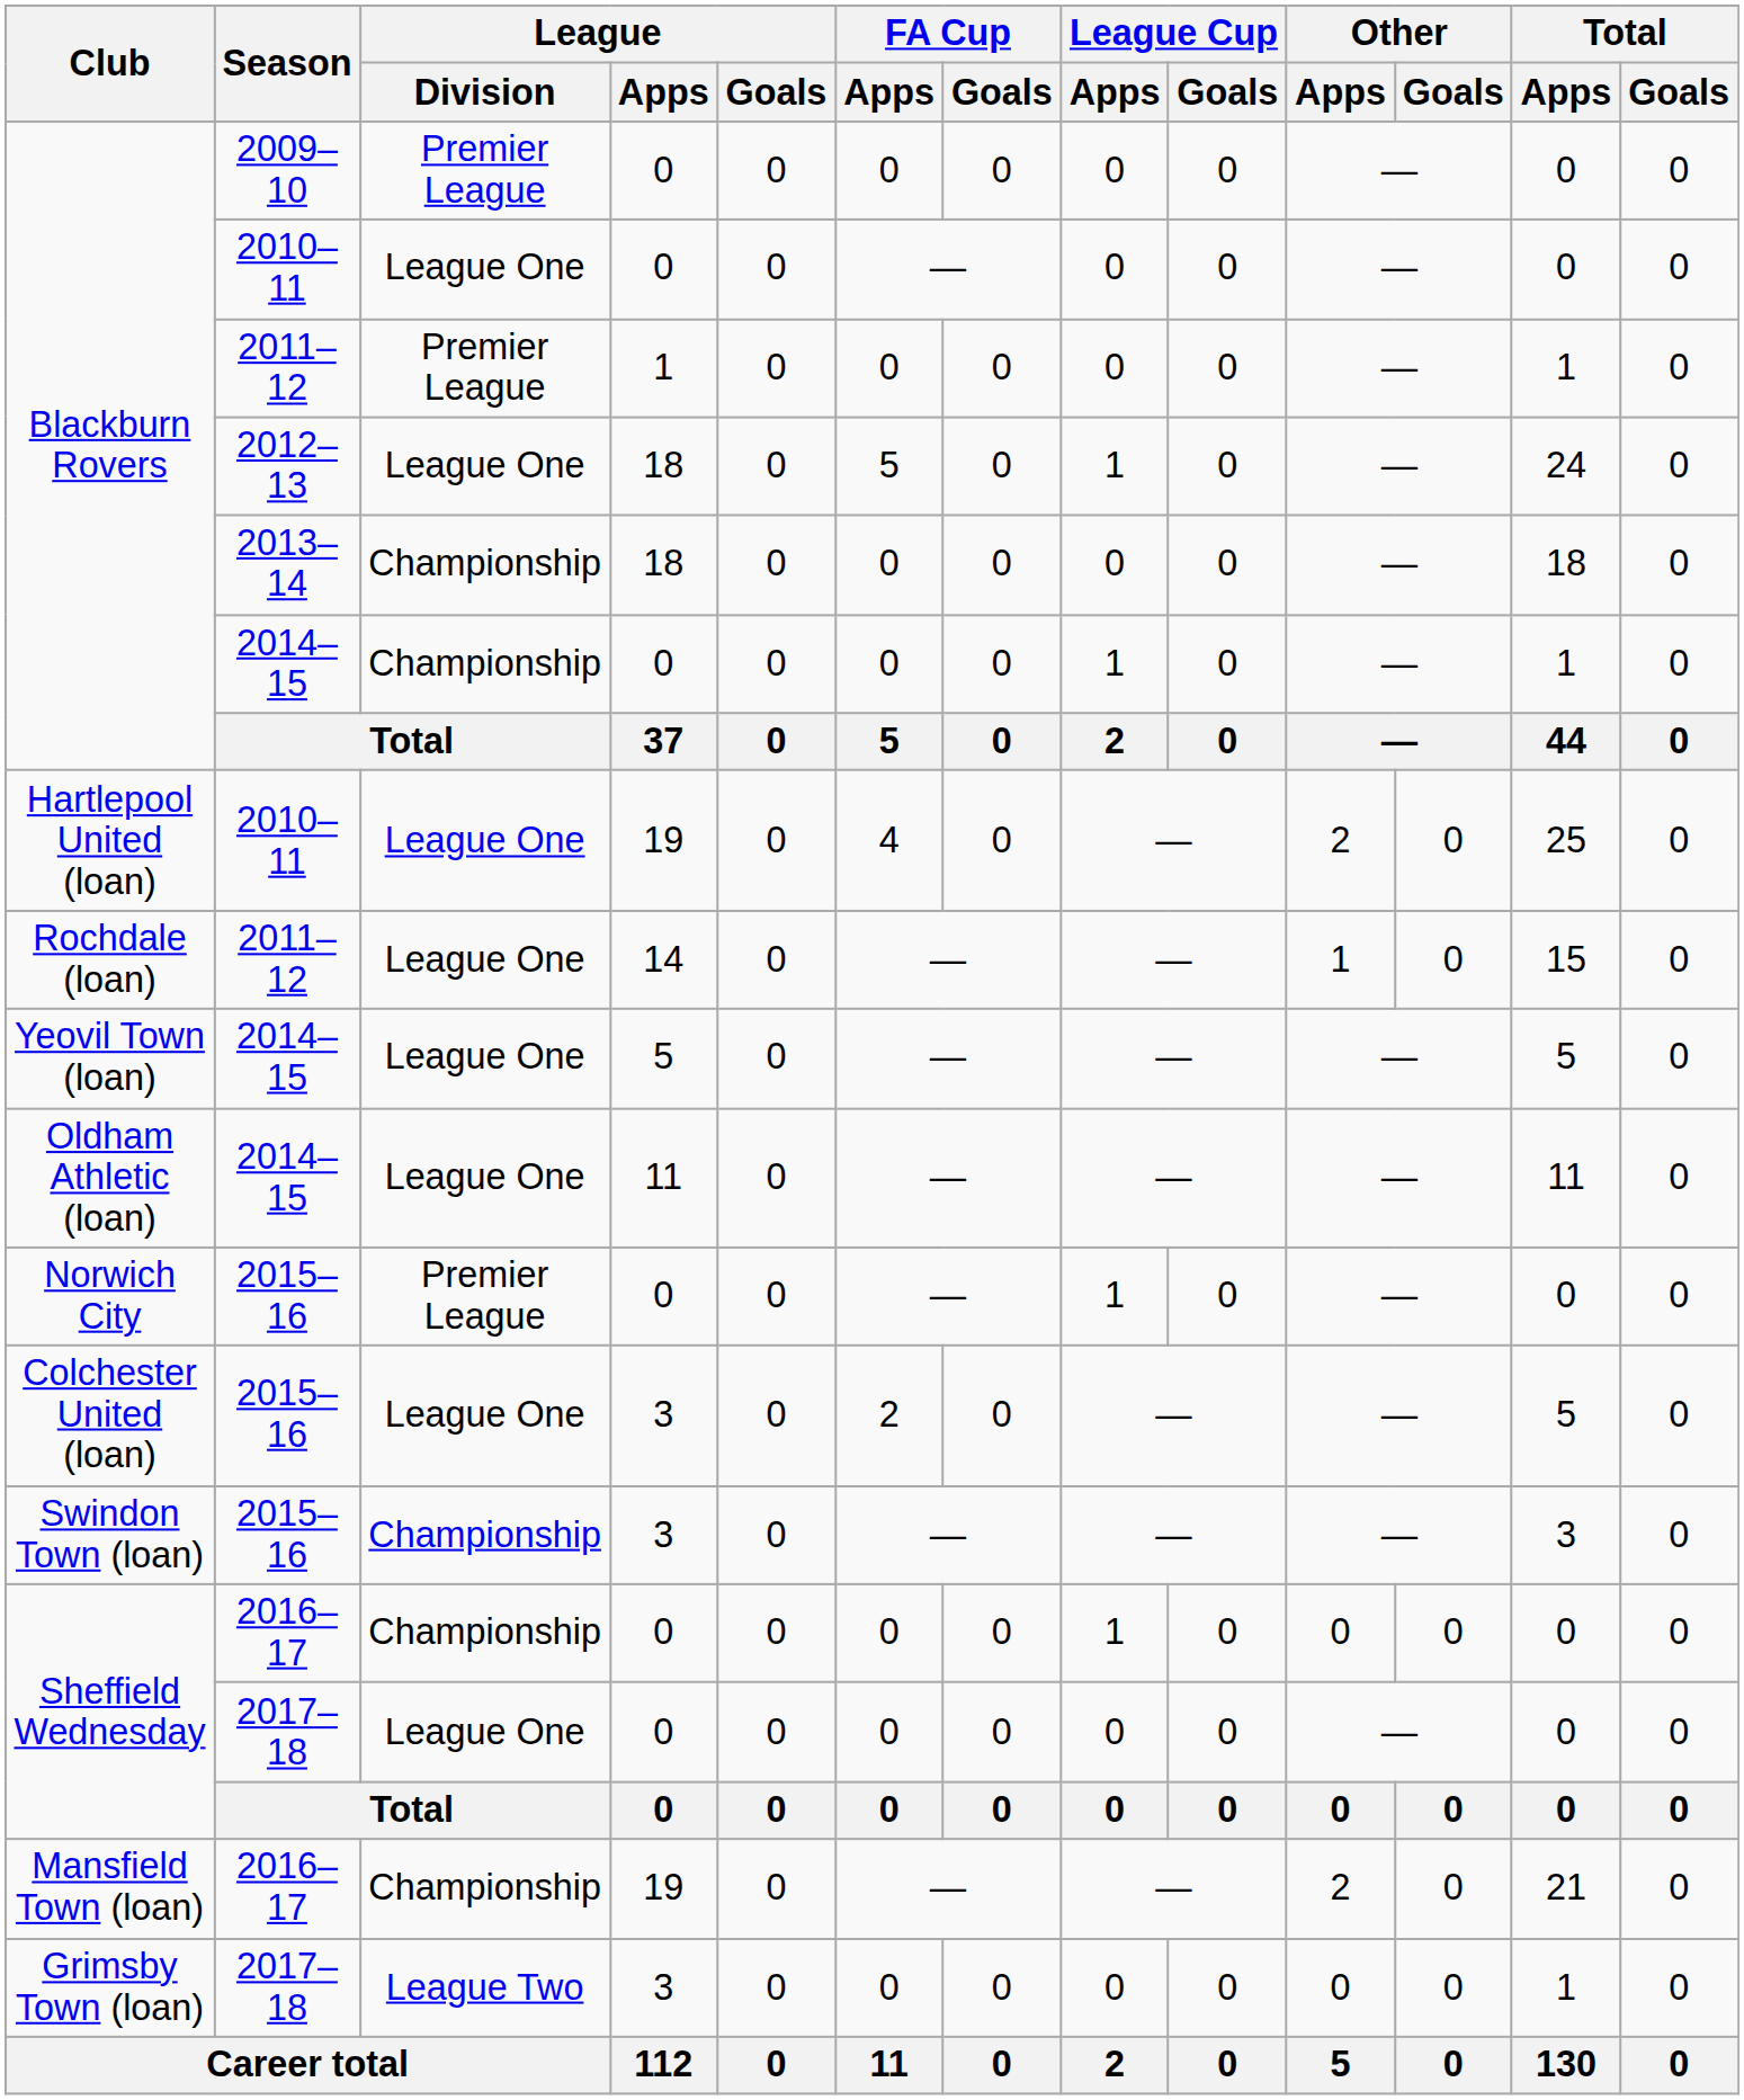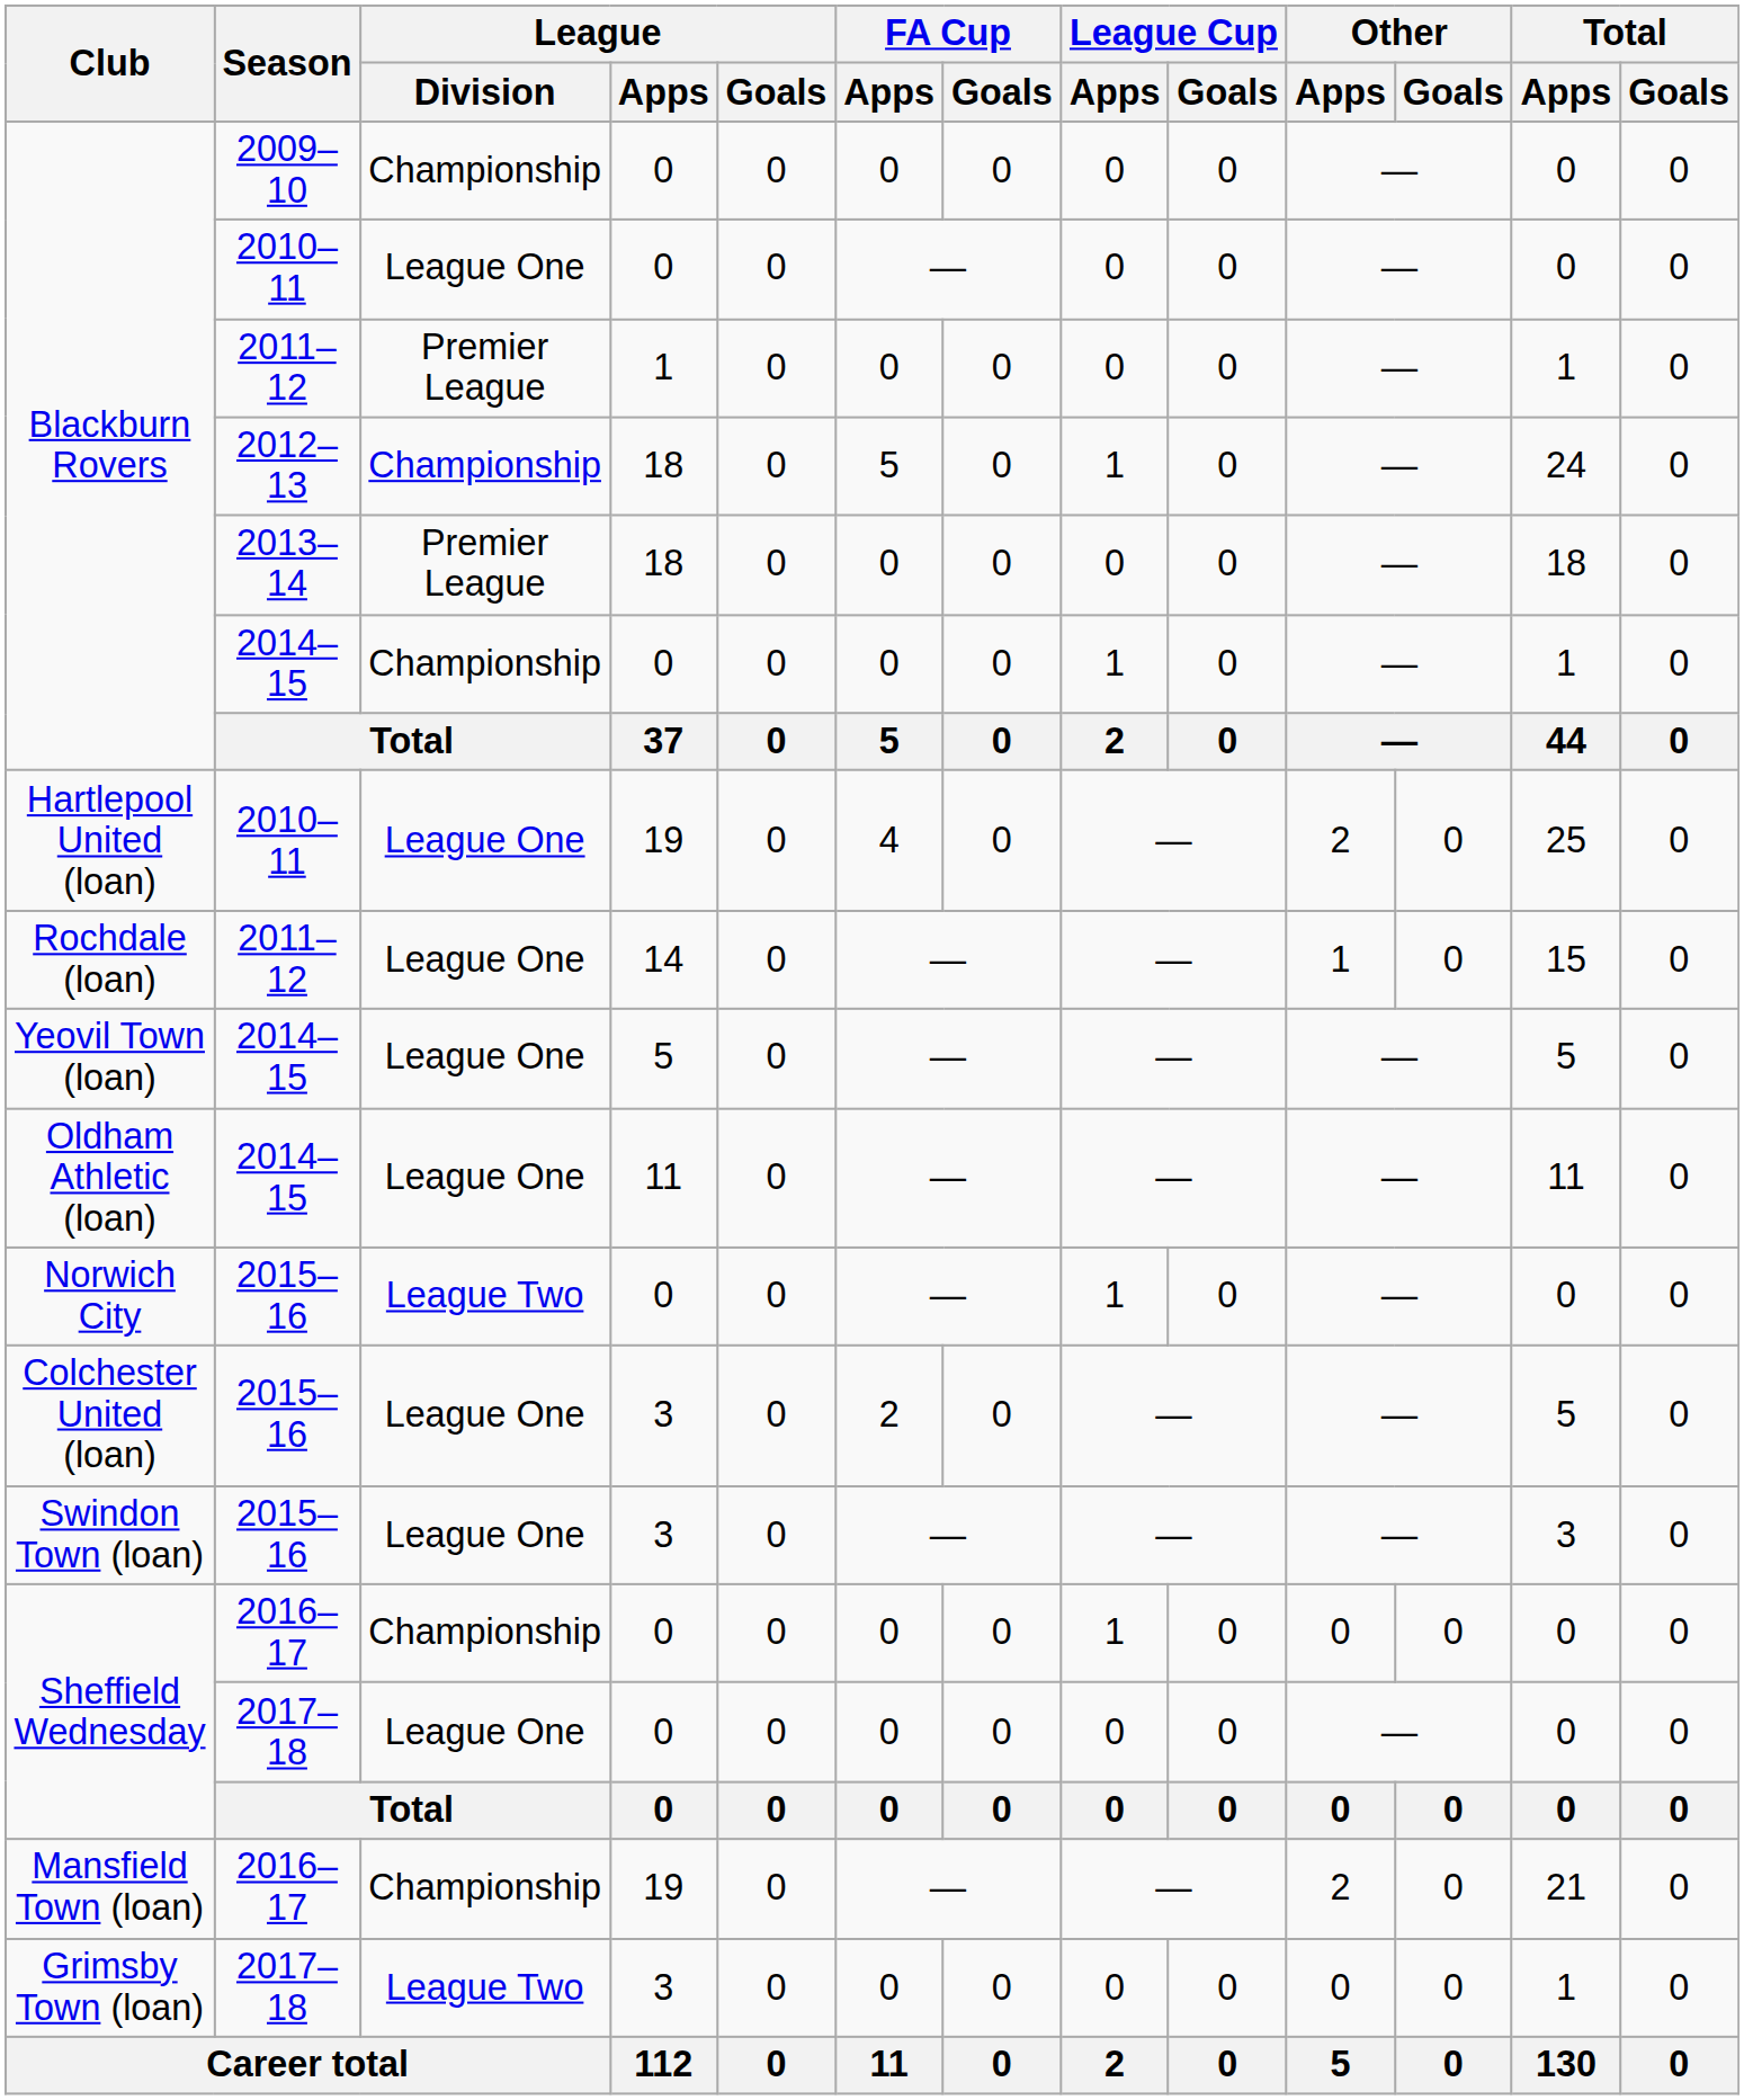 <table class="wikitable" style="text-align: center">
 <tr>
 <th rowspan="2">Club</th>
 <th rowspan="2">Season</th>
 <th colspan="3">League</th>
 <th colspan="2"><a href='#'>FA Cup</a></th>
 <th colspan="2"><a href='#'>League Cup</a></th>
 <th colspan="2">Other</th>
 <th colspan="2">Total</th>
 </tr>
 <tr>
 <th>Division</th>
 <th>Apps</th>
 <th>Goals</th>
 <th>Apps</th>
 <th>Goals</th>
 <th>Apps</th>
 <th>Goals</th>
 <th>Apps</th>
 <th>Goals</th>
 <th>Apps</th>
 <th>Goals</th>
 </tr>
 <tr>
 <td rowspan="7"><a href='#'>Blackburn Rovers</a></td>
 <td><a href='#'>2009–10</a></td>
-<td><a href='#'>Premier League</a></td>
+<td>Championship</td>
 <td>0</td>
 <td>0</td>
 <td>0</td>
 <td>0</td>
 <td>0</td>
 <td>0</td>
 <td colspan="2">—</td>
 <td>0</td>
 <td>0</td>
 </tr>
 <tr>
 <td><a href='#'>2010–11</a></td>
 <td>League One</td>
 <td>0</td>
 <td>0</td>
 <td colspan="2">—</td>
 <td>0</td>
 <td>0</td>
 <td colspan="2">—</td>
 <td>0</td>
 <td>0</td>
 </tr>
 <tr>
 <td><a href='#'>2011–12</a></td>
 <td>Premier League</td>
 <td>1</td>
 <td>0</td>
 <td>0</td>
 <td>0</td>
 <td>0</td>
 <td>0</td>
 <td colspan="2">—</td>
 <td>1</td>
 <td>0</td>
 </tr>
 <tr>
 <td><a href='#'>2012–13</a></td>
-<td>League One</td>
+<td><a href='#'>Championship</a></td>
 <td>18</td>
 <td>0</td>
 <td>5</td>
 <td>0</td>
 <td>1</td>
 <td>0</td>
 <td colspan="2">—</td>
 <td>24</td>
 <td>0</td>
 </tr>
 <tr>
 <td><a href='#'>2013–14</a></td>
-<td>Championship</td>
+<td>Premier League</td>
 <td>18</td>
 <td>0</td>
 <td>0</td>
 <td>0</td>
 <td>0</td>
 <td>0</td>
 <td colspan="2">—</td>
 <td>18</td>
 <td>0</td>
 </tr>
 <tr>
 <td><a href='#'>2014–15</a></td>
 <td>Championship</td>
 <td>0</td>
 <td>0</td>
 <td>0</td>
 <td>0</td>
 <td>1</td>
 <td>0</td>
 <td colspan="2">—</td>
 <td>1</td>
 <td>0</td>
 </tr>
 <tr>
 <th colspan="2">Total</th>
 <th>37</th>
 <th>0</th>
 <th>5</th>
 <th>0</th>
 <th>2</th>
 <th>0</th>
 <th colspan="2">—</th>
 <th>44</th>
 <th>0</th>
 </tr>
 <tr>
 <td><a href='#'>Hartlepool United</a> (loan)</td>
 <td><a href='#'>2010–11</a></td>
 <td><a href='#'>League One</a></td>
 <td>19</td>
 <td>0</td>
 <td>4</td>
 <td>0</td>
 <td colspan="2">—</td>
 <td>2</td>
 <td>0</td>
 <td>25</td>
 <td>0</td>
 </tr>
 <tr>
 <td><a href='#'>Rochdale</a> (loan)</td>
 <td><a href='#'>2011–12</a></td>
 <td>League One</td>
 <td>14</td>
 <td>0</td>
 <td colspan="2">—</td>
 <td colspan="2">—</td>
 <td>1</td>
 <td>0</td>
 <td>15</td>
 <td>0</td>
 </tr>
 <tr>
 <td><a href='#'>Yeovil Town</a> (loan)</td>
 <td><a href='#'>2014–15</a></td>
 <td>League One</td>
 <td>5</td>
 <td>0</td>
 <td colspan="2">—</td>
 <td colspan="2">—</td>
 <td colspan="2">—</td>
 <td>5</td>
 <td>0</td>
 </tr>
 <tr>
 <td><a href='#'>Oldham Athletic</a> (loan)</td>
 <td><a href='#'>2014–15</a></td>
 <td>League One</td>
 <td>11</td>
 <td>0</td>
 <td colspan="2">—</td>
 <td colspan="2">—</td>
 <td colspan="2">—</td>
 <td>11</td>
 <td>0</td>
 </tr>
 <tr>
 <td><a href='#'>Norwich City</a></td>
 <td><a href='#'>2015–16</a></td>
-<td>Premier League</td>
+<td><a href='#'>League Two</a></td>
 <td>0</td>
 <td>0</td>
 <td colspan="2">—</td>
 <td>1</td>
 <td>0</td>
 <td colspan="2">—</td>
 <td>0</td>
 <td>0</td>
 </tr>
 <tr>
 <td><a href='#'>Colchester United</a> (loan)</td>
 <td><a href='#'>2015–16</a></td>
 <td>League One</td>
 <td>3</td>
 <td>0</td>
 <td>2</td>
 <td>0</td>
 <td colspan="2">—</td>
 <td colspan="2">—</td>
 <td>5</td>
 <td>0</td>
 </tr>
 <tr>
 <td><a href='#'>Swindon Town</a> (loan)</td>
 <td><a href='#'>2015–16</a></td>
-<td><a href='#'>Championship</a></td>
+<td>League One</td>
 <td>3</td>
 <td>0</td>
 <td colspan="2">—</td>
 <td colspan="2">—</td>
 <td colspan="2">—</td>
 <td>3</td>
 <td>0</td>
 </tr>
 <tr>
 <td rowspan="3"><a href='#'>Sheffield Wednesday</a></td>
 <td><a href='#'>2016–17</a></td>
 <td>Championship</td>
 <td>0</td>
 <td>0</td>
 <td>0</td>
 <td>0</td>
 <td>1</td>
 <td>0</td>
 <td>0</td>
 <td>0</td>
 <td>0</td>
 <td>0</td>
 </tr>
 <tr>
 <td><a href='#'>2017–18</a></td>
 <td>League One</td>
 <td>0</td>
 <td>0</td>
 <td>0</td>
 <td>0</td>
 <td>0</td>
 <td>0</td>
 <td colspan="2">—</td>
 <td>0</td>
 <td>0</td>
 </tr>
 <tr>
 <th colspan="2">Total</th>
 <th>0</th>
 <th>0</th>
 <th>0</th>
 <th>0</th>
 <th>0</th>
 <th>0</th>
 <th>0</th>
 <th>0</th>
 <th>0</th>
 <th>0</th>
 </tr>
 <tr>
 <td><a href='#'>Mansfield Town</a> (loan)</td>
 <td><a href='#'>2016–17</a></td>
 <td>Championship</td>
 <td>19</td>
 <td>0</td>
 <td colspan="2">—</td>
 <td colspan="2">—</td>
 <td>2</td>
 <td>0</td>
 <td>21</td>
 <td>0</td>
 </tr>
 <tr>
 <td><a href='#'>Grimsby Town</a> (loan)</td>
 <td><a href='#'>2017–18</a></td>
 <td><a href='#'>League Two</a></td>
 <td>3</td>
 <td>0</td>
 <td>0</td>
 <td>0</td>
 <td>0</td>
 <td>0</td>
 <td>0</td>
 <td>0</td>
 <td>1</td>
 <td>0</td>
 </tr>
 <tr>
 <th colspan="3">Career total</th>
 <th>112</th>
 <th>0</th>
 <th>11</th>
 <th>0</th>
 <th>2</th>
 <th>0</th>
 <th>5</th>
 <th>0</th>
 <th>130</th>
 <th>0</th>
 </tr>
 </table>
